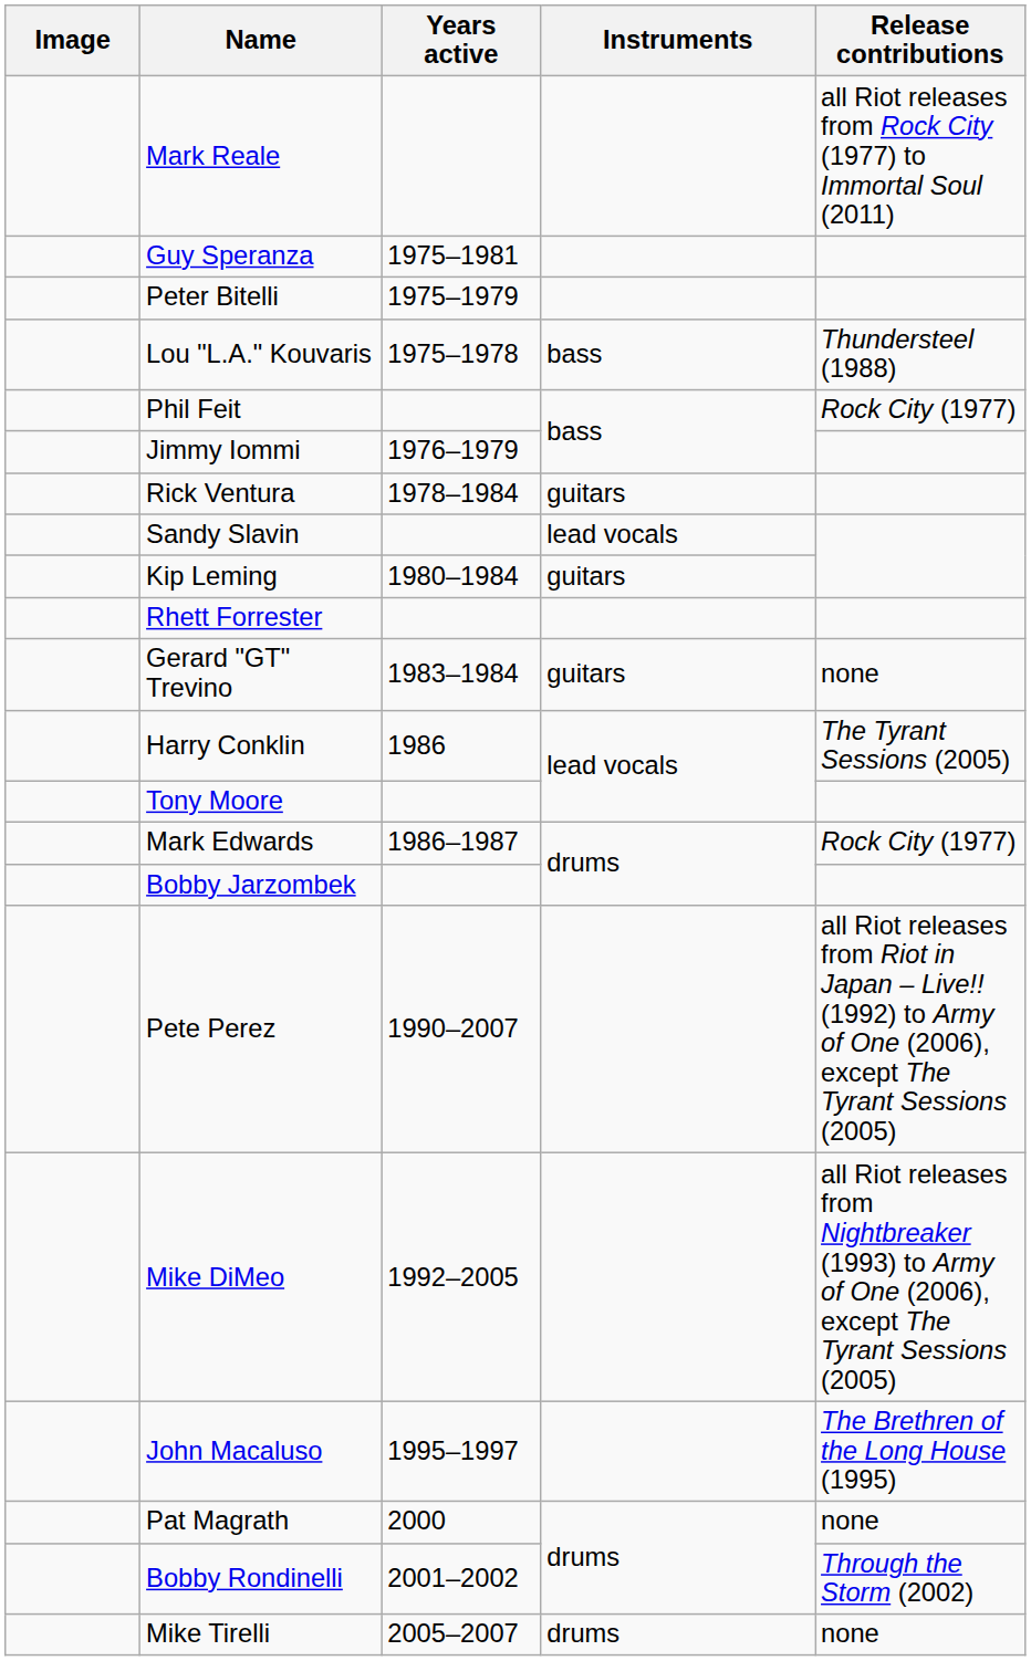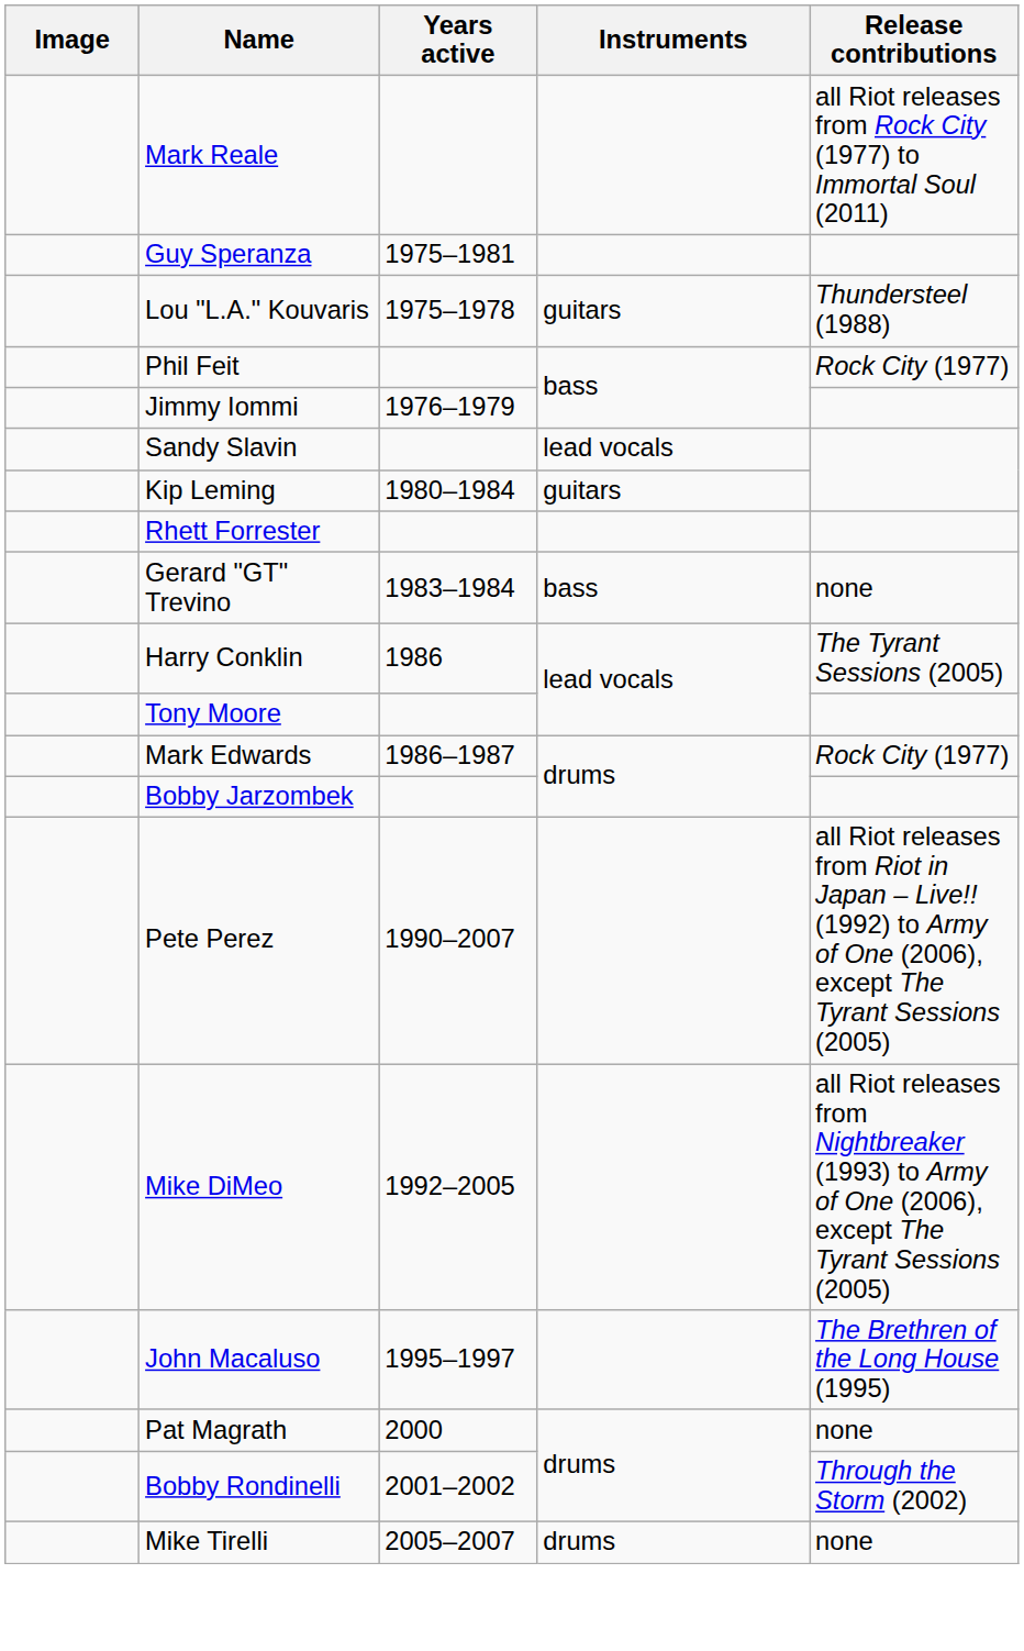 <table class="wikitable" border="1" width=100%>
 <tr>
 <th width="75">Image</th>
 <th width="140">Name</th>
 <th width="90">Years active</th>
 <th width="160">Instruments</th>
 <th>Release contributions</th>
 </tr>
 <tr>
 <td></td>
 <td><a href='#'>Mark Reale</a></td>
 <td></td>
 <td></td>
 <td>all Riot releases from <em><a href='#'>Rock City</a></em> (1977) to <em>Immortal Soul</em> (2011)</td>
 </tr>
 <tr>
 <td></td>
 <td><a href='#'>Guy Speranza</a></td>
 <td>1975–1981 </td>
 <td></td>
 <td></td>
 </tr>
 <tr>
 <td></td>
-<td>Peter Bitelli</td>
-<td>1975–1979</td>
-<td></td>
-<td></td>
-</tr>
-<tr>
-<td></td>
 <td>Lou "L.A." Kouvaris</td>
 <td>1975–1978 </td>
-<td>bass</td>
+<td>guitars</td>
 <td><em>Thundersteel</em> (1988) </td>
 </tr>
 <tr>
 <td></td>
 <td>Phil Feit</td>
 <td></td>
 <td rowspan="2">bass</td>
 <td><em>Rock City</em> (1977) </td>
 </tr>
 <tr>
 <td></td>
 <td>Jimmy Iommi</td>
 <td>1976–1979</td>
-<td></td>
-</tr>
-<tr>
-<td></td>
-<td>Rick Ventura</td>
-<td>1978–1984</td>
-<td>guitars</td>
 <td></td>
 </tr>
 <tr>
 <td></td>
 <td>Sandy Slavin</td>
 <td></td>
 <td>lead vocals</td>
 <td rowspan="2"></td>
 </tr>
 <tr>
 <td></td>
 <td>Kip Leming</td>
 <td>1980–1984</td>
 <td>guitars</td>
 </tr>
 <tr>
 <td></td>
 <td><a href='#'>Rhett Forrester</a></td>
 <td></td>
 <td></td>
 <td></td>
 </tr>
 <tr>
 <td></td>
 <td>Gerard "GT" Trevino</td>
 <td>1983–1984</td>
-<td>guitars</td>
+<td>bass</td>
 <td>none</td>
 </tr>
 <tr>
 <td></td>
 <td>Harry Conklin</td>
 <td>1986</td>
 <td rowspan="2">lead vocals</td>
 <td><em>The Tyrant Sessions</em> (2005)</td>
 </tr>
 <tr>
 <td></td>
 <td><a href='#'>Tony Moore</a></td>
 <td></td>
 <td></td>
 </tr>
 <tr>
 <td></td>
 <td>Mark Edwards</td>
 <td>1986–1987</td>
 <td rowspan="2">drums</td>
 <td><em>Rock City</em> (1977)</td>
 </tr>
 <tr>
 <td></td>
 <td><a href='#'>Bobby Jarzombek</a></td>
 <td></td>
 <td></td>
 </tr>
 <tr>
 <td></td>
 <td>Pete Perez</td>
 <td>1990–2007</td>
 <td></td>
 <td>all Riot releases from <em>Riot in Japan – Live!!</em> (1992) to <em>Army of One</em> (2006), except <em>The Tyrant Sessions</em> (2005)</td>
 </tr>
 <tr>
 <td></td>
 <td><a href='#'>Mike DiMeo</a></td>
 <td>1992–2005</td>
 <td></td>
 <td>all Riot releases from <em><a href='#'>Nightbreaker</a></em> (1993) to <em>Army of One</em> (2006), except <em>The Tyrant Sessions</em> (2005)</td>
 </tr>
 <tr>
 <td></td>
 <td><a href='#'>John Macaluso</a></td>
 <td>1995–1997</td>
 <td></td>
 <td><em><a href='#'>The Brethren of the Long House</a></em> (1995)</td>
 </tr>
 <tr>
 <td></td>
 <td>Pat Magrath</td>
 <td>2000</td>
 <td rowspan="2">drums</td>
 <td>none</td>
 </tr>
 <tr>
 <td></td>
 <td><a href='#'>Bobby Rondinelli</a></td>
 <td>2001–2002</td>
 <td><em><a href='#'>Through the Storm</a></em> (2002)</td>
 </tr>
 <tr>
 <td></td>
 <td>Mike Tirelli</td>
 <td>2005–2007</td>
 <td>drums</td>
 <td>none</td>
 </tr>
 </table>
